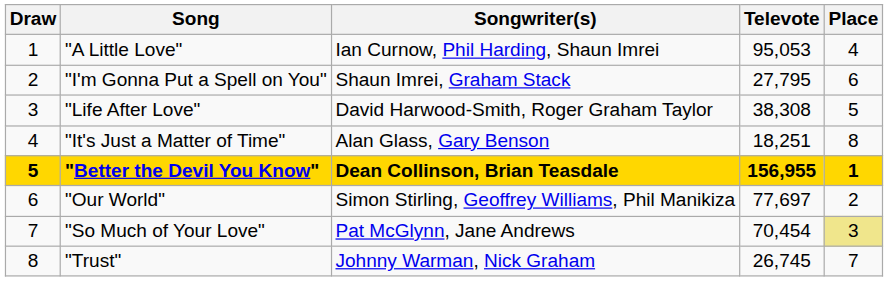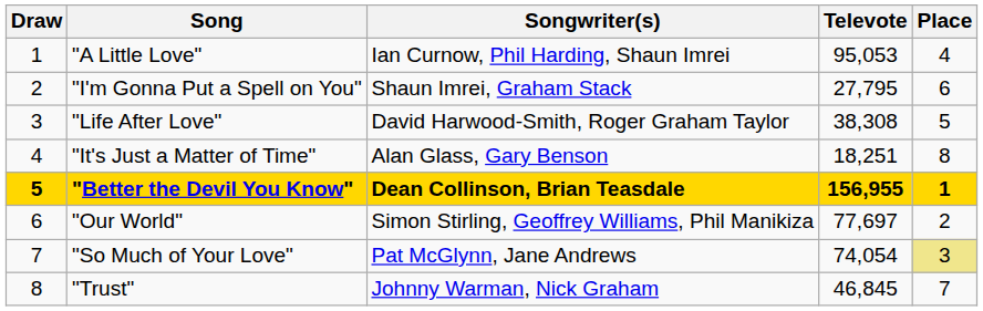 <table class="sortable wikitable" style="margin: 1em auto 1em auto; text-align:center">
 <tr>
 <th>Draw</th>
 <th>Song</th>
 <th>Songwriter(s)</th>
 <th>Televote</th>
 <th>Place</th>
 </tr>
 <tr>
 <td>1</td>
 <td align="left">"A Little Love"</td>
 <td align="left">Ian Curnow, <a href='#'>Phil Harding</a>, Shaun Imrei</td>
 <td>95,053</td>
 <td>4</td>
 </tr>
 <tr>
 <td>2</td>
 <td align="left">"I'm Gonna Put a Spell on You"</td>
 <td align="left">Shaun Imrei, <a href='#'>Graham Stack</a></td>
 <td>27,795</td>
 <td>6</td>
 </tr>
 <tr>
 <td>3</td>
 <td align="left">"Life After Love"</td>
 <td align="left">David Harwood-Smith, Roger Graham Taylor</td>
 <td>38,308</td>
 <td>5</td>
 </tr>
 <tr>
 <td>4</td>
 <td align="left">"It's Just a Matter of Time"</td>
 <td align="left">Alan Glass, <a href='#'>Gary Benson</a></td>
 <td>18,251</td>
 <td>8</td>
 </tr>
 <tr style="font-weight:bold; background:gold;">
 <td>5</td>
 <td align="left">"<a href='#'>Better the Devil You Know</a>"</td>
 <td align="left">Dean Collinson, Brian Teasdale</td>
 <td>156,955</td>
 <td>1</td>
 </tr>
 <tr>
 <td>6</td>
 <td align="left">"Our World"</td>
 <td align="left">Simon Stirling, <a href='#'>Geoffrey Williams</a>, Phil Manikiza</td>
 <td>77,697</td>
 <td>2</td>
 </tr>
 <tr>
 <td>7</td>
 <td align="left">"So Much of Your Love"</td>
 <td align="left"><a href='#'>Pat McGlynn</a>, Jane Andrews</td>
-<td>70,454</td>
+<td>74,054</td>
 <td style="background: khaki;">3</td>
 </tr>
 <tr>
 <td>8</td>
 <td align="left">"Trust"</td>
 <td align="left"><a href='#'>Johnny Warman</a>, <a href='#'>Nick Graham</a></td>
-<td>26,745</td>
+<td>46,845</td>
 <td>7</td>
 </tr>
 </table>
